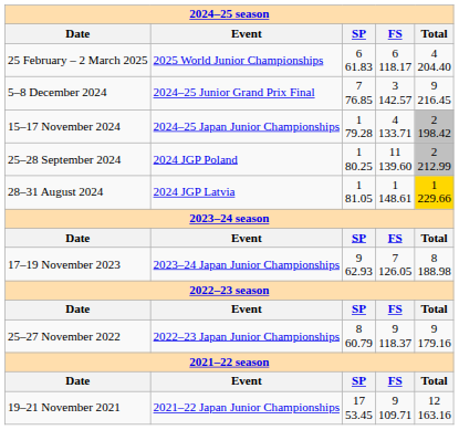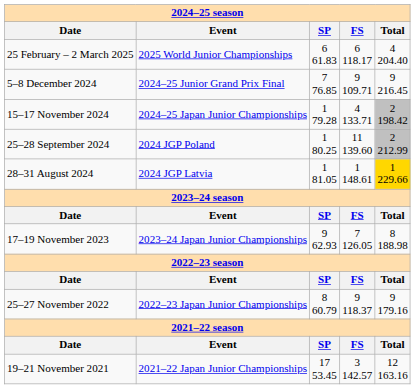 <table class="wikitable">
 <tr>
 <th colspan="5" style="background-color: #ffdead; " align="center"><a href='#'>2024–25 season</a></th>
 </tr>
 <tr>
 <th>Date</th>
 <th>Event</th>
 <th><a href='#'>SP</a></th>
 <th><a href='#'>FS</a></th>
 <th>Total</th>
 </tr>
 <tr>
 <td>25 February – 2 March 2025</td>
 <td><a href='#'>2025 World Junior Championships</a></td>
 <td align=center>6 <br> 61.83</td>
 <td align=center>6 <br> 118.17</td>
 <td align=center>4 <br> 204.40</td>
 </tr>
 <tr>
 <td>5–8 December 2024</td>
 <td><a href='#'>2024–25 Junior Grand Prix Final</a></td>
 <td align=center>7 <br> 76.85</td>
-<td align=center>3 <br> 142.57</td>
+<td align=center>9 <br> 109.71</td>
 <td align=center>9 <br> 216.45</td>
 </tr>
 <tr>
 <td>15–17 November 2024</td>
 <td><a href='#'>2024–25 Japan Junior Championships</a></td>
 <td align=center>1 <br> 79.28</td>
 <td align=center>4 <br> 133.71</td>
 <td align=center bgcolor=silver>2 <br> 198.42</td>
 </tr>
 <tr>
 <td>25–28 September 2024</td>
 <td><a href='#'>2024 JGP Poland</a></td>
 <td align=center>1 <br> 80.25</td>
 <td align=center>11 <br> 139.60</td>
 <td align=center bgcolor=silver>2 <br> 212.99</td>
 </tr>
 <tr>
 <td>28–31 August 2024</td>
 <td><a href='#'>2024 JGP Latvia</a></td>
 <td align=center>1 <br> 81.05</td>
 <td align=center>1 <br> 148.61</td>
 <td align=center bgcolor=gold>1 <br> 229.66</td>
 </tr>
 <tr>
 <th colspan="5" style="background-color: #ffdead; " align="center"><a href='#'>2023–24 season</a></th>
 </tr>
 <tr>
 <th>Date</th>
 <th>Event</th>
 <th><a href='#'>SP</a></th>
 <th><a href='#'>FS</a></th>
 <th>Total</th>
 </tr>
 <tr>
 <td>17–19 November 2023</td>
 <td><a href='#'>2023–24 Japan Junior Championships</a></td>
 <td align=center>9 <br> 62.93</td>
 <td align=center>7 <br> 126.05</td>
 <td align=center>8 <br> 188.98</td>
 </tr>
 <tr>
 <th colspan="5" style="background-color: #ffdead; " align="center"><a href='#'>2022–23 season</a></th>
 </tr>
 <tr>
 <th>Date</th>
 <th>Event</th>
 <th><a href='#'>SP</a></th>
 <th><a href='#'>FS</a></th>
 <th>Total</th>
 </tr>
 <tr>
 <td>25–27 November 2022</td>
 <td><a href='#'>2022–23 Japan Junior Championships</a></td>
 <td align=center>8 <br> 60.79</td>
 <td align=center>9 <br> 118.37</td>
 <td align=center>9 <br> 179.16</td>
 </tr>
 <tr>
 <th colspan="5" style="background-color: #ffdead; " align="center"><a href='#'>2021–22 season</a></th>
 </tr>
 <tr>
 <th>Date</th>
 <th>Event</th>
 <th><a href='#'>SP</a></th>
 <th><a href='#'>FS</a></th>
 <th>Total</th>
 </tr>
 <tr>
 <td>19–21 November 2021</td>
 <td><a href='#'>2021–22 Japan Junior Championships</a></td>
 <td align=center>17 <br> 53.45</td>
-<td align=center>9 <br> 109.71</td>
+<td align=center>3 <br> 142.57</td>
 <td align=center>12 <br> 163.16</td>
 </tr>
 </table>
